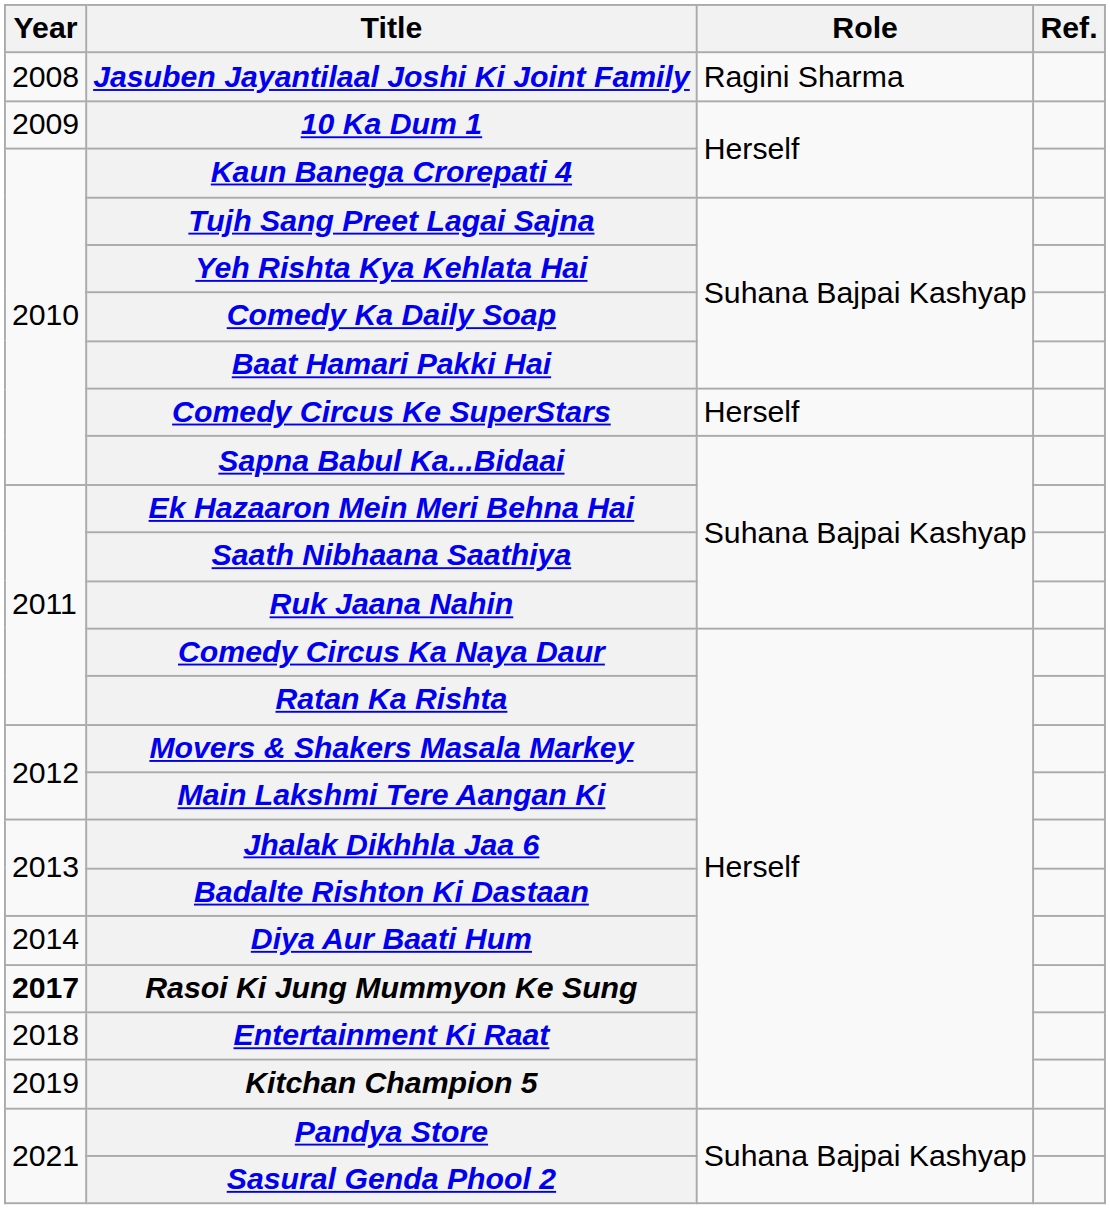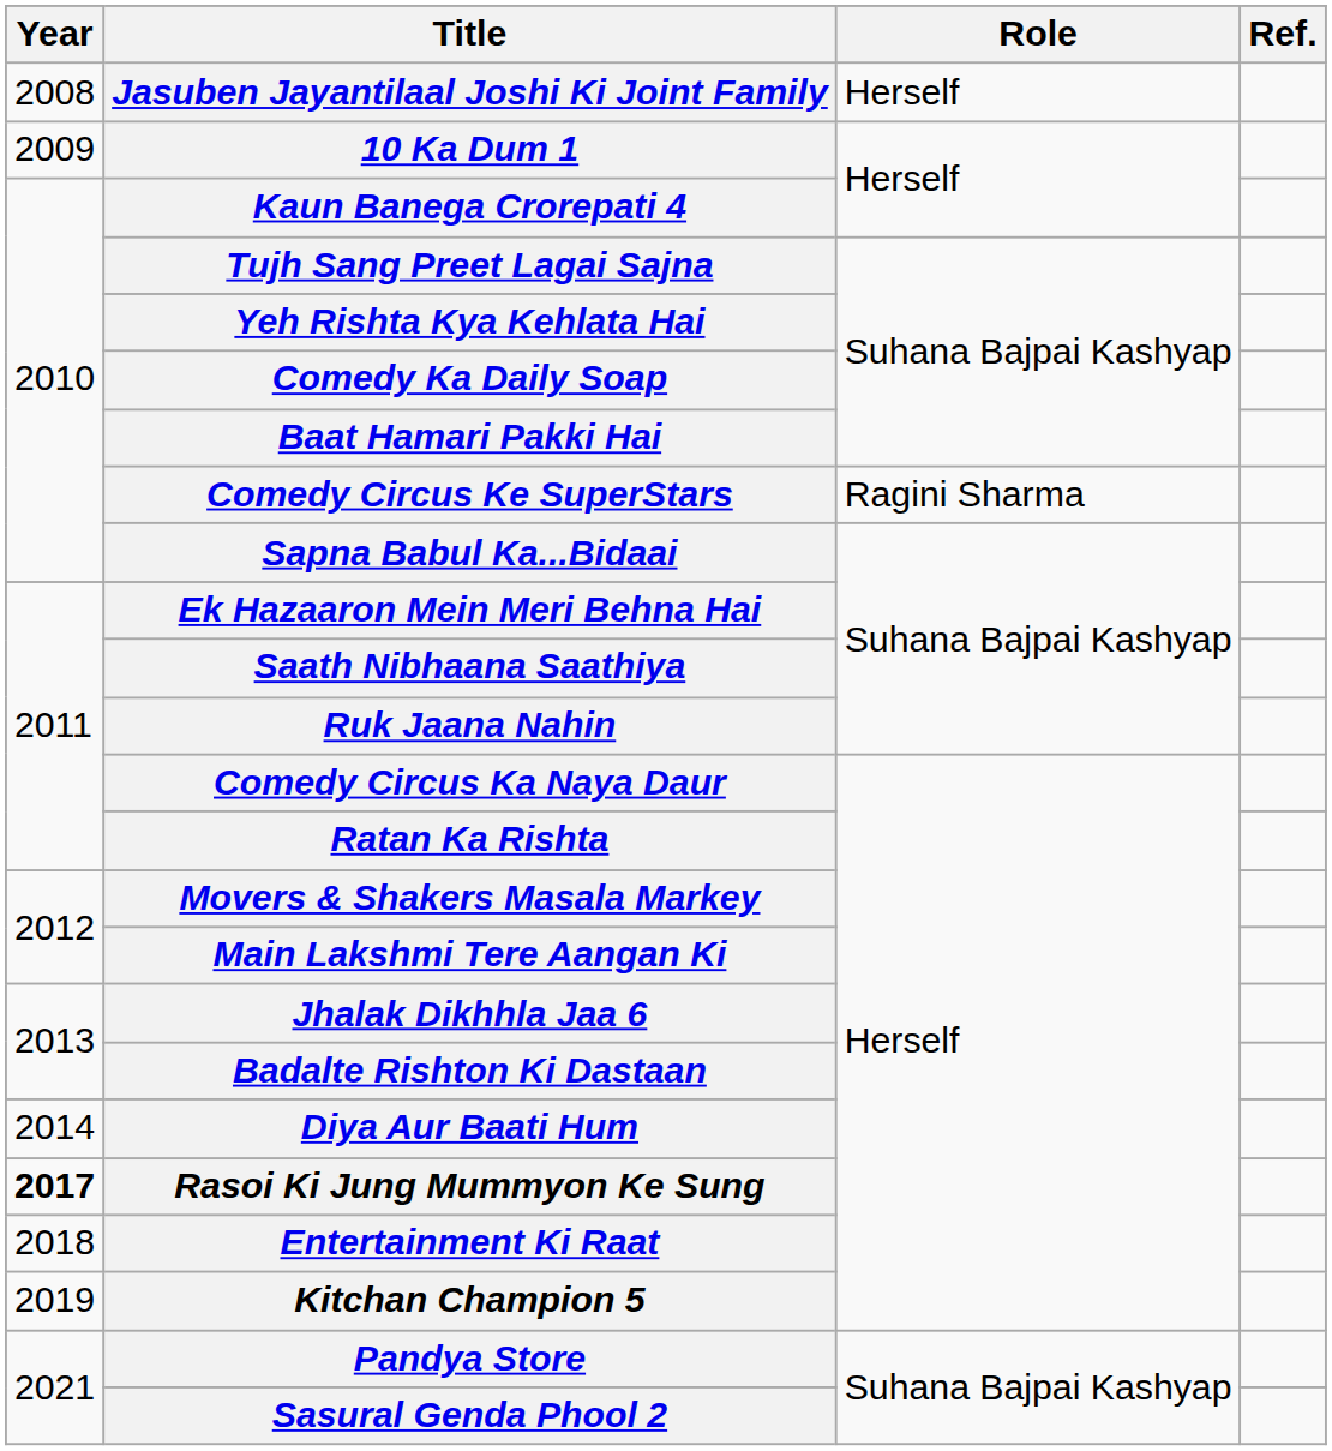 <table class="wikitable sortable plainrowheaders" style="font-size:100%">
 <tr style="text-align:center;">
 <th scope="col">Year</th>
 <th scope="col">Title</th>
 <th scope="col">Role</th>
 <th class="unsortable" scope="col">Ref.</th>
 </tr>
 <tr>
 <td>2008</td>
 <th scope="row"><em><a href='#'>Jasuben Jayantilaal Joshi Ki Joint Family</a></em></th>
-<td>Ragini Sharma</td>
+<td>Herself</td>
 <td style="text-align:center;"></td>
 </tr>
 <tr>
 <td>2009</td>
 <th scope="row"><em><a href='#'>10 Ka Dum 1</a></em></th>
 <td rowspan="2">Herself</td>
 <td style="text-align:center;"></td>
 </tr>
 <tr>
 <td rowspan="7">2010</td>
 <th scope="row"><em><a href='#'>Kaun Banega Crorepati 4</a></em></th>
 <td style="text-align:center;"></td>
 </tr>
 <tr>
 <th scope="row"><em><a href='#'>Tujh Sang Preet Lagai Sajna</a></em></th>
 <td rowspan="4">Suhana Bajpai Kashyap</td>
 <td style="text-align:center;"></td>
 </tr>
 <tr>
 <th scope="row"><em><a href='#'>Yeh Rishta Kya Kehlata Hai</a></em></th>
 <td style="text-align:center;"></td>
 </tr>
 <tr>
 <th scope="row"><em><a href='#'>Comedy Ka Daily Soap</a></em></th>
 <td style="text-align:center;"></td>
 </tr>
 <tr>
 <th scope="row"><em><a href='#'>Baat Hamari Pakki Hai</a></em></th>
 <td style="text-align:center;"></td>
 </tr>
 <tr>
 <th scope="row"><em><a href='#'>Comedy Circus Ke SuperStars</a></em></th>
-<td>Herself</td>
+<td>Ragini Sharma</td>
 <td style="text-align:center;"></td>
 </tr>
 <tr>
 <th scope="row"><em><a href='#'>Sapna Babul Ka...Bidaai</a></em></th>
 <td rowspan="4">Suhana Bajpai Kashyap</td>
 <td style="text-align:center;"></td>
 </tr>
 <tr>
 <td rowspan="5">2011</td>
 <th scope="row"><em><a href='#'>Ek Hazaaron Mein Meri Behna Hai</a></em></th>
 <td style="text-align:center;"></td>
 </tr>
 <tr>
 <th scope="row"><em><a href='#'>Saath Nibhaana Saathiya</a></em></th>
 <td style="text-align:center;"></td>
 </tr>
 <tr>
 <th scope="row"><em><a href='#'>Ruk Jaana Nahin</a></em></th>
 <td style="text-align:center;"></td>
 </tr>
 <tr>
 <th scope="row"><em><a href='#'>Comedy Circus Ka Naya Daur</a></em></th>
 <td rowspan="10">Herself</td>
 <td style="text-align:center;"></td>
 </tr>
 <tr>
 <th scope="row"><em><a href='#'>Ratan Ka Rishta</a></em></th>
 <td style="text-align:center;"></td>
 </tr>
 <tr>
 <td rowspan="2">2012</td>
 <th scope="row"><em><a href='#'>Movers & Shakers Masala Markey</a></em></th>
 <td style="text-align:center;"></td>
 </tr>
 <tr>
 <th scope="row"><em><a href='#'>Main Lakshmi Tere Aangan Ki</a></em></th>
 <td style="text-align:center;"></td>
 </tr>
 <tr>
 <td rowspan="2">2013</td>
 <th scope="row"><em><a href='#'>Jhalak Dikhhla Jaa 6</a></em></th>
 <td style="text-align:center;"></td>
 </tr>
 <tr>
 <th scope="row"><em><a href='#'>Badalte Rishton Ki Dastaan</a></em></th>
 <td style="text-align:center;"></td>
 </tr>
 <tr>
 <td>2014</td>
 <th scope="row"><em><a href='#'>Diya Aur Baati Hum</a></em></th>
 <td style="text-align:center;"></td>
 </tr>
 <tr>
 <td><strong>2017</strong></td>
 <th scope="row"><em>Rasoi Ki Jung Mummyon Ke Sung</em></th>
 <td style="text-align:center;"></td>
 </tr>
 <tr>
 <td>2018</td>
 <th scope="row"><em><a href='#'>Entertainment Ki Raat</a></em></th>
 <td style="text-align:center;"></td>
 </tr>
 <tr>
 <td>2019</td>
 <th scope="row"><em>Kitchan Champion 5</em></th>
 <td style="text-align:center;"></td>
 </tr>
 <tr>
 <td rowspan="2">2021</td>
 <th scope="row"><em><a href='#'>Pandya Store</a></em></th>
 <td rowspan="2">Suhana Bajpai Kashyap</td>
 <td style="text-align:center;"></td>
 </tr>
 <tr>
 <th scope="row"><em><a href='#'>Sasural Genda Phool 2</a></em></th>
 <td style="text-align:center;"></td>
 </tr>
 </table>
